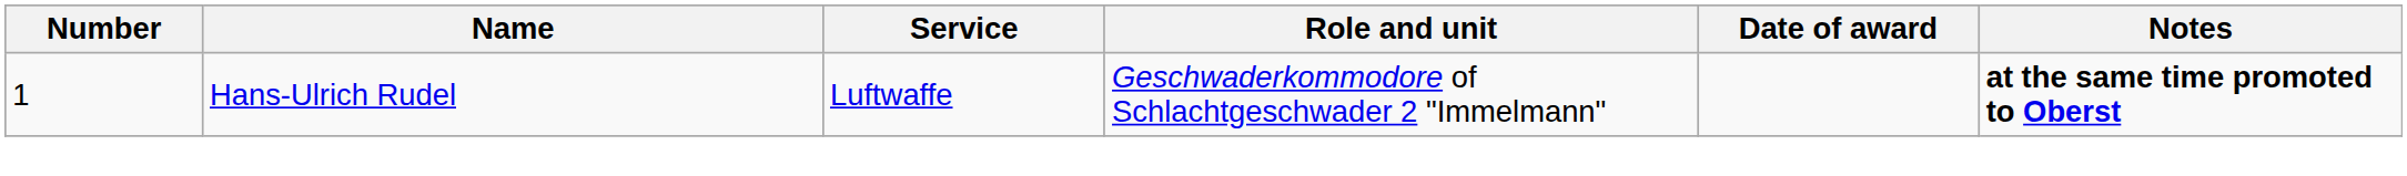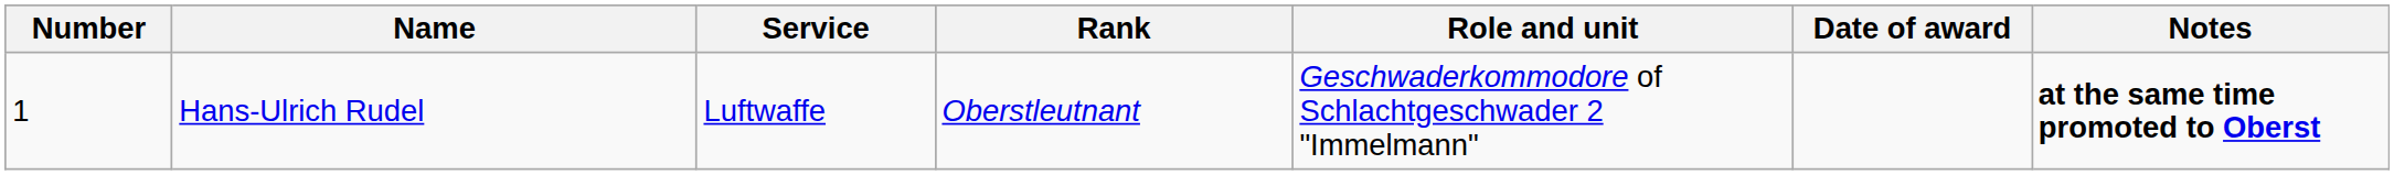 <table class="wikitable" style="width:100%;">
 <tr>
 <th style="width:7%;">Number</th>
 <th style="width:22%;">Name</th>
 <th style="width:10%;">Service</th>
+<th style="width:15%;">Rank</th>
 <th style="width:21%;">Role and unit</th>
 <th style="width:10%;">Date of award</th>
 <th style="width:15%;">Notes</th>
 </tr>
 <tr>
 <td>1</td>
 <td><a href='#'>Hans-Ulrich Rudel</a></td>
 <td><a href='#'>Luftwaffe</a></td>
+<td><em><a href='#'>Oberstleutnant</a></em></td>
 <td><em><a href='#'>Geschwaderkommodore</a></em> of <a href='#'>Schlachtgeschwader 2</a> "Immelmann"</td>
 <td></td>
 <td><strong>at the same time promoted to <a href='#'>Oberst</a></strong></td>
 </tr>
 </table>
